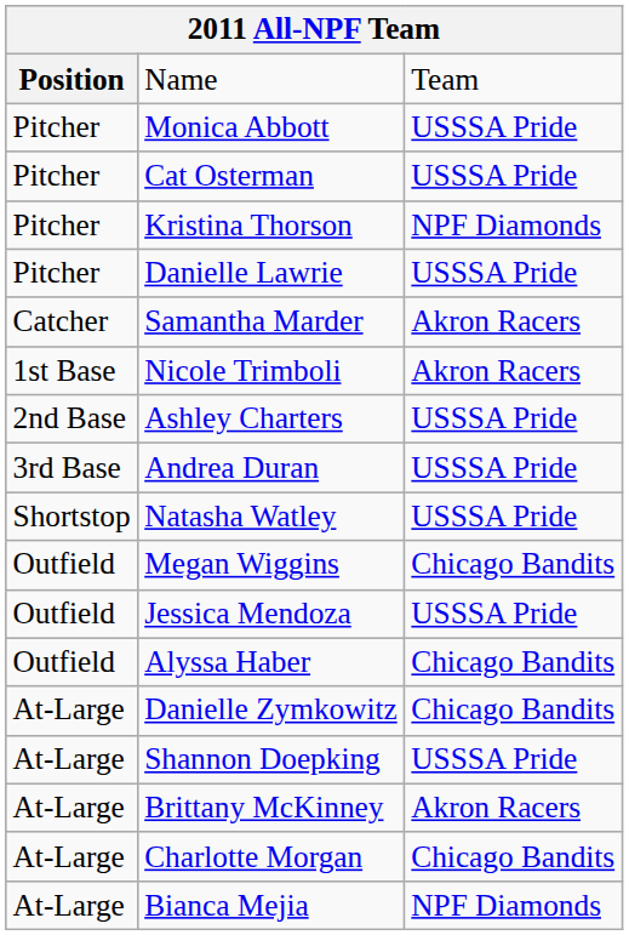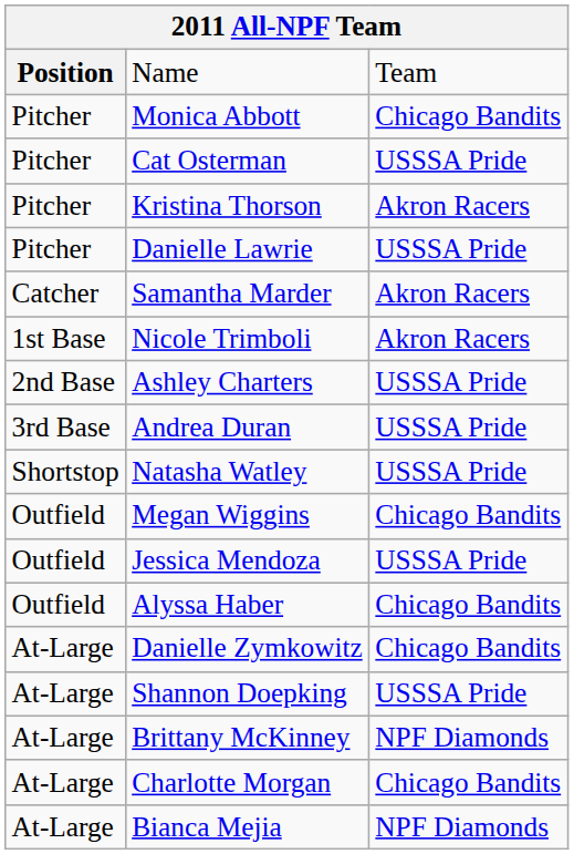 <table class="wikitable">
 <tr>
 <th colspan=4>2011 <a href='#'>All-NPF</a> Team</th>
 </tr>
 <tr>
 <th>Position</th>
 <td>Name</td>
 <td>Team</td>
 </tr>
 <tr>
 <td>Pitcher</td>
 <td><a href='#'>Monica Abbott</a></td>
-<td><a href='#'>USSSA Pride</a></td>
+<td><a href='#'>Chicago Bandits</a></td>
 </tr>
 <tr>
 <td>Pitcher</td>
 <td><a href='#'>Cat Osterman</a></td>
 <td><a href='#'>USSSA Pride</a></td>
 </tr>
 <tr>
 <td>Pitcher</td>
 <td><a href='#'>Kristina Thorson</a></td>
-<td><a href='#'>NPF Diamonds</a></td>
+<td><a href='#'>Akron Racers</a></td>
 </tr>
 <tr>
 <td>Pitcher</td>
 <td><a href='#'>Danielle Lawrie</a></td>
 <td><a href='#'>USSSA Pride</a></td>
 </tr>
 <tr>
 <td>Catcher</td>
 <td><a href='#'>Samantha Marder</a></td>
 <td><a href='#'>Akron Racers</a></td>
 </tr>
 <tr>
 <td>1st Base</td>
 <td><a href='#'>Nicole Trimboli</a></td>
 <td><a href='#'>Akron Racers</a></td>
 </tr>
 <tr>
 <td>2nd Base</td>
 <td><a href='#'>Ashley Charters</a></td>
 <td><a href='#'>USSSA Pride</a></td>
 </tr>
 <tr>
 <td>3rd Base</td>
 <td><a href='#'>Andrea Duran</a></td>
 <td><a href='#'>USSSA Pride</a></td>
 </tr>
 <tr>
 <td>Shortstop</td>
 <td><a href='#'>Natasha Watley</a></td>
 <td><a href='#'>USSSA Pride</a></td>
 </tr>
 <tr>
 <td>Outfield</td>
 <td><a href='#'>Megan Wiggins</a></td>
 <td><a href='#'>Chicago Bandits</a></td>
 </tr>
 <tr>
 <td>Outfield</td>
 <td><a href='#'>Jessica Mendoza</a></td>
 <td><a href='#'>USSSA Pride</a></td>
 </tr>
 <tr>
 <td>Outfield</td>
 <td><a href='#'>Alyssa Haber</a></td>
 <td><a href='#'>Chicago Bandits</a></td>
 </tr>
 <tr>
 <td>At-Large</td>
 <td><a href='#'>Danielle Zymkowitz</a></td>
 <td><a href='#'>Chicago Bandits</a></td>
 </tr>
 <tr>
 <td>At-Large</td>
 <td><a href='#'>Shannon Doepking</a></td>
 <td><a href='#'>USSSA Pride</a></td>
 </tr>
 <tr>
 <td>At-Large</td>
 <td><a href='#'>Brittany McKinney</a></td>
-<td><a href='#'>Akron Racers</a></td>
+<td><a href='#'>NPF Diamonds</a></td>
 </tr>
 <tr>
 <td>At-Large</td>
 <td><a href='#'>Charlotte Morgan</a></td>
 <td><a href='#'>Chicago Bandits</a></td>
 </tr>
 <tr>
 <td>At-Large</td>
 <td><a href='#'>Bianca Mejia</a></td>
 <td><a href='#'>NPF Diamonds</a></td>
 </tr>
 </table>
